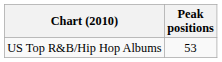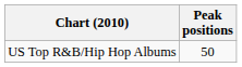 <table class="wikitable">
 <tr>
 <th>Chart (2010)</th>
 <th>Peak<br>positions</th>
 </tr>
 <tr>
 <td>US Top R&B/Hip Hop Albums</td>
-<td align="center">53</td>
+<td align="center">50</td>
 </tr>
 </table>
